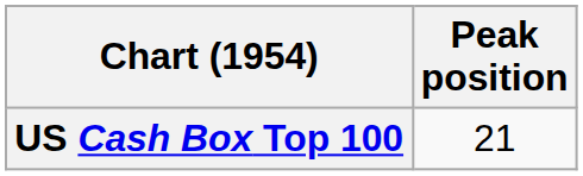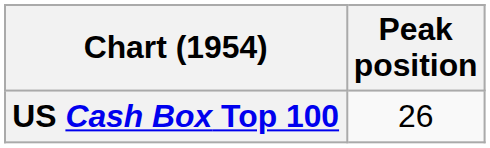 <table class="wikitable sortable plainrowheaders" style="text-align:center">
 <tr>
 <th>Chart (1954)</th>
 <th>Peak<br>position</th>
 </tr>
 <tr>
 <th scope="row">US <a href='#'><em>Cash Box</em> Top 100</a></th>
-<td>21</td>
+<td>26</td>
 </tr>
 </table>
